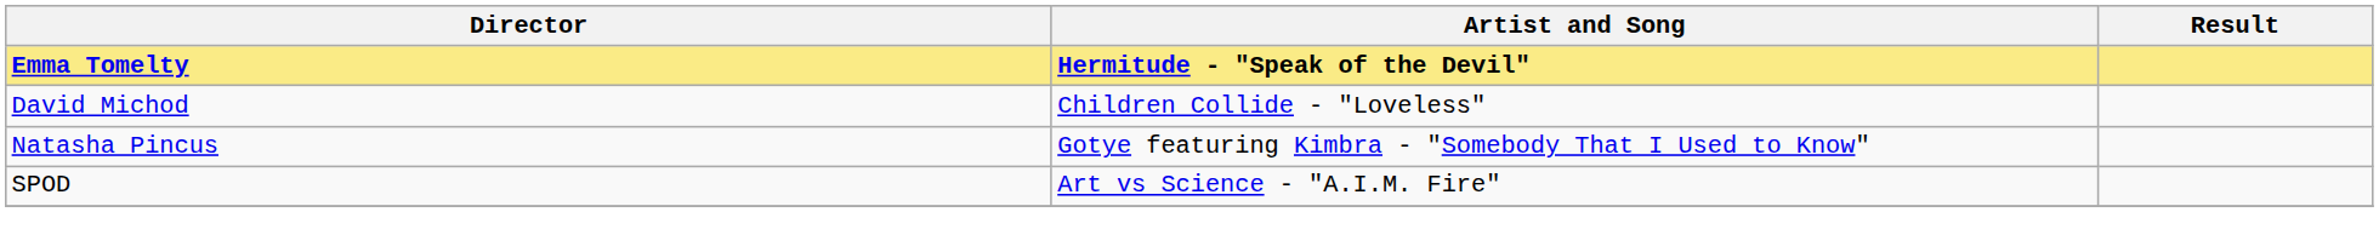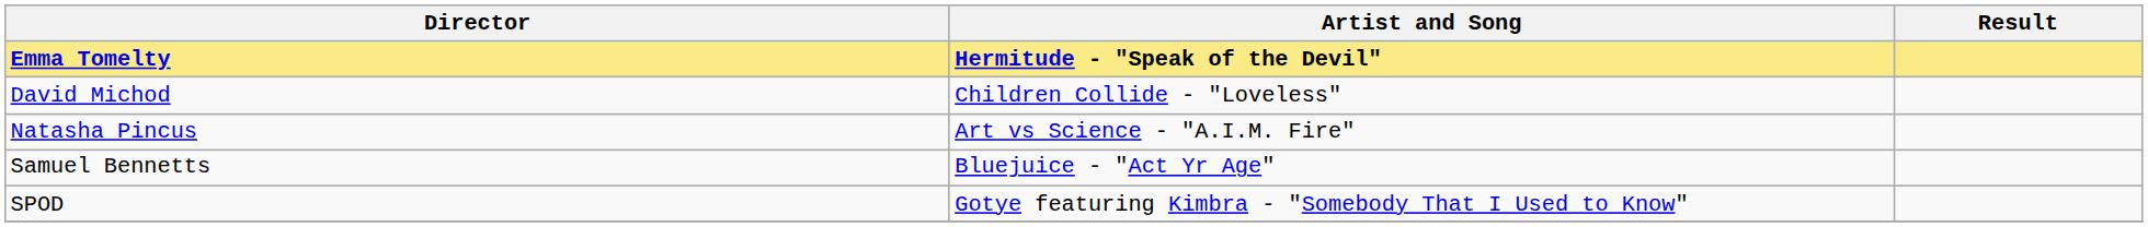 <table class="sortable wikitable">
 <tr>
 <th width="19%">Director</th>
 <th width="19%">Artist and Song</th>
 <th width="5%">Result</th>
 </tr>
 <tr style="background:#FAEB86">
 <td><strong><a href='#'>Emma Tomelty</a></strong></td>
 <td><strong><a href='#'>Hermitude</a> - "Speak of the Devil"</strong></td>
 <td></td>
 </tr>
 <tr>
 <td><a href='#'>David Michod</a></td>
 <td><a href='#'>Children Collide</a> - "Loveless"</td>
 <td></td>
 </tr>
 <tr>
 <td><a href='#'>Natasha Pincus</a></td>
-<td><a href='#'>Gotye</a> featuring <a href='#'>Kimbra</a> - "<a href='#'>Somebody That I Used to Know</a>"</td>
+<td><a href='#'>Art vs Science</a> - "A.I.M. Fire"</td>
+<td></td>
+</tr>
+<tr>
+<td>Samuel Bennetts</td>
+<td><a href='#'>Bluejuice</a> - "<a href='#'>Act Yr Age</a>"</td>
 <td></td>
 </tr>
 <tr>
 <td>SPOD</td>
-<td><a href='#'>Art vs Science</a> - "A.I.M. Fire"</td>
+<td><a href='#'>Gotye</a> featuring <a href='#'>Kimbra</a> - "<a href='#'>Somebody That I Used to Know</a>"</td>
 <td></td>
 </tr>
 <tr>
 </tr>
 </table>
